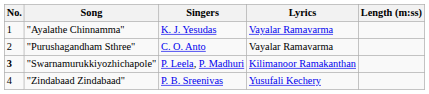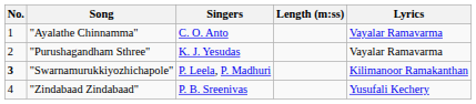 <table class="wikitable" style="font-size:95%;">
 <tr>
 <th>No.</th>
 <th>Song</th>
 <th>Singers</th>
+<th>Length (m:ss)</th>
 <th>Lyrics</th>
-<th>Length (m:ss)</th>
 </tr>
 <tr>
 <td>1</td>
 <td>"Ayalathe Chinnamma"</td>
-<td><a href='#'>K. J. Yesudas</a></td>
+<td><a href='#'>C. O. Anto</a></td>
+<td></td>
 <td><a href='#'>Vayalar Ramavarma</a></td>
-<td></td>
 </tr>
 <tr>
 <td>2</td>
 <td>"Purushagandham Sthree"</td>
-<td><a href='#'>C. O. Anto</a></td>
+<td><a href='#'>K. J. Yesudas</a></td>
+<td></td>
 <td>Vayalar Ramavarma</td>
-<td></td>
 </tr>
 <tr>
 <td><strong>3</strong></td>
 <td>"Swarnamurukkiyozhichapole"</td>
 <td><a href='#'>P. Leela</a>, <a href='#'>P. Madhuri</a></td>
+<td></td>
 <td><a href='#'>Kilimanoor Ramakanthan</a></td>
-<td></td>
 </tr>
 <tr>
 <td>4</td>
 <td>"Zindabaad Zindabaad"</td>
 <td><a href='#'>P. B. Sreenivas</a></td>
+<td></td>
 <td><a href='#'>Yusufali Kechery</a></td>
-<td></td>
 </tr>
 </table>
